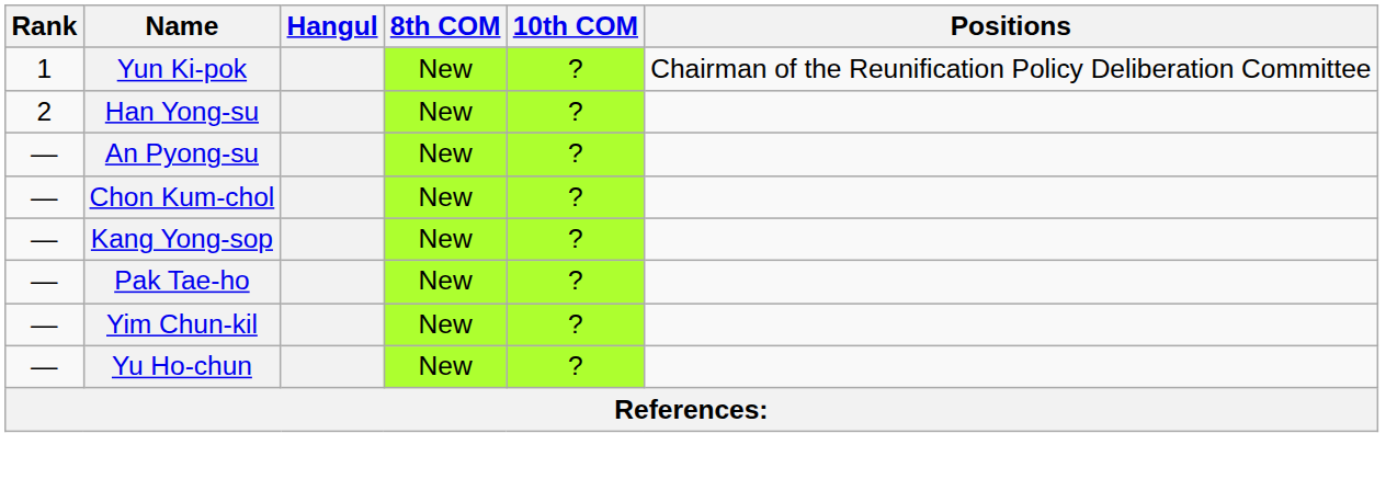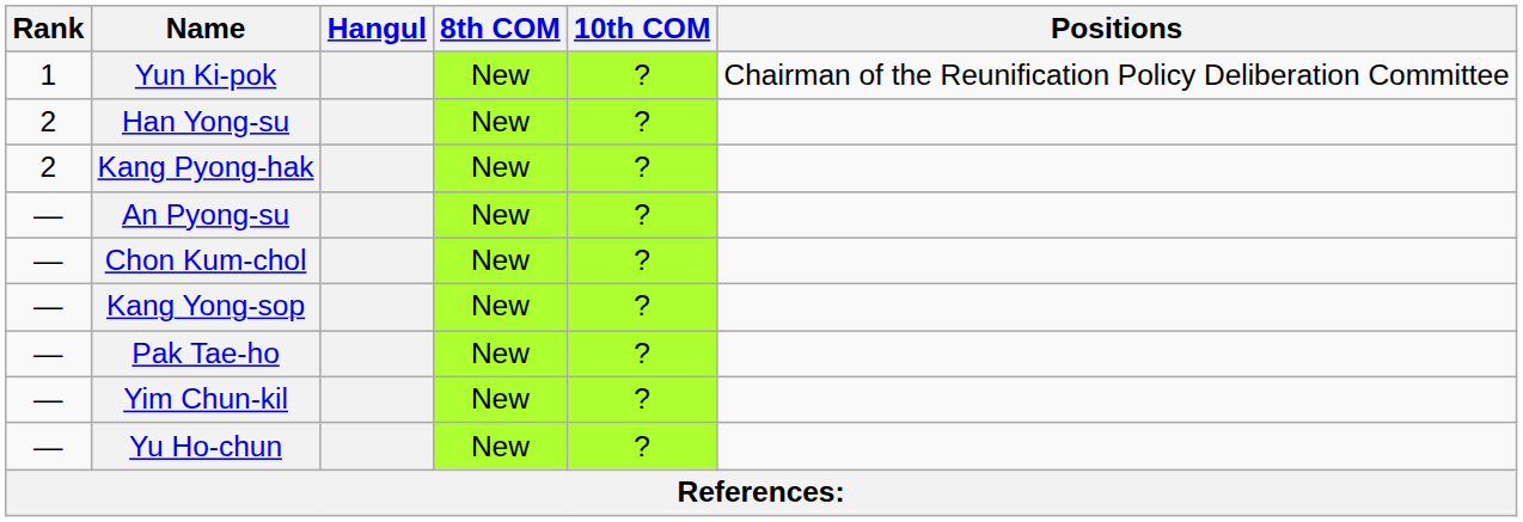 <table class="wikitable sortable">
 <tr>
 <th>Rank</th>
 <th>Name</th>
 <th class="unsortable"><a href='#'>Hangul</a></th>
 <th><a href='#'>8th COM</a></th>
 <th><a href='#'>10th COM</a></th>
 <th>Positions</th>
 </tr>
 <tr>
 <td align="center">1</td>
 <th align="center" scope="row" style="font-weight:normal;"><a href='#'>Yun Ki-pok</a></th>
 <th align="center" scope="row" style="font-weight:normal;"></th>
 <td align="center" style="background: GreenYellow">New</td>
 <td align="center" style="background: GreenYellow">?</td>
 <td>Chairman of the Reunification Policy Deliberation Committee</td>
 </tr>
 <tr>
 <td align="center">2</td>
 <th align="center" scope="row" style="font-weight:normal;"><a href='#'>Han Yong-su</a></th>
+<th align="center" scope="row" style="font-weight:normal;"></th>
+<td align="center" style="background: GreenYellow">New</td>
+<td align="center" style="background: GreenYellow">?</td>
+<td></td>
+</tr>
+<tr>
+<td align="center">2</td>
+<th align="center" scope="row" style="font-weight:normal;"><a href='#'>Kang Pyong-hak</a></th>
 <th align="center" scope="row" style="font-weight:normal;"></th>
 <td align="center" style="background: GreenYellow">New</td>
 <td align="center" style="background: GreenYellow">?</td>
 <td></td>
 </tr>
 <tr>
 <td align="center">—</td>
 <th align="center" scope="row" style="font-weight:normal;"><a href='#'>An Pyong-su</a></th>
 <th align="center" scope="row" style="font-weight:normal;"></th>
 <td align="center" style="background: GreenYellow">New</td>
 <td align="center" style="background: GreenYellow">?</td>
 <td></td>
 </tr>
 <tr>
 <td align="center">—</td>
 <th align="center" scope="row" style="font-weight:normal;"><a href='#'>Chon Kum-chol</a></th>
 <th align="center" scope="row" style="font-weight:normal;"></th>
 <td align="center" style="background: GreenYellow">New</td>
 <td align="center" style="background: GreenYellow">?</td>
 <td></td>
 </tr>
 <tr>
 <td align="center">—</td>
 <th align="center" scope="row" style="font-weight:normal;"><a href='#'>Kang Yong-sop</a></th>
 <th align="center" scope="row" style="font-weight:normal;"></th>
 <td align="center" style="background: GreenYellow">New</td>
 <td align="center" style="background: GreenYellow">?</td>
 <td></td>
 </tr>
 <tr>
 <td align="center">—</td>
 <th align="center" scope="row" style="font-weight:normal;"><a href='#'>Pak Tae-ho</a></th>
 <th align="center" scope="row" style="font-weight:normal;"></th>
 <td align="center" style="background: GreenYellow">New</td>
 <td align="center" style="background: GreenYellow">?</td>
 <td></td>
 </tr>
 <tr>
 <td align="center">—</td>
 <th align="center" scope="row" style="font-weight:normal;"><a href='#'>Yim Chun-kil</a></th>
 <th align="center" scope="row" style="font-weight:normal;"></th>
 <td align="center" style="background: GreenYellow">New</td>
 <td align="center" style="background: GreenYellow">?</td>
 <td></td>
 </tr>
 <tr>
 <td align="center">—</td>
 <th align="center" scope="row" style="font-weight:normal;"><a href='#'>Yu Ho-chun</a></th>
 <th align="center" scope="row" style="font-weight:normal;"></th>
 <td align="center" style="background: GreenYellow">New</td>
 <td align="center" style="background: GreenYellow">?</td>
 <td></td>
 </tr>
 <tr>
 <th colspan="6" unsortable><strong>References:</strong><br></th>
 </tr>
 </table>
